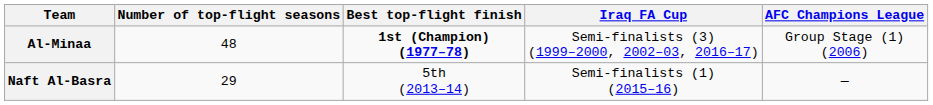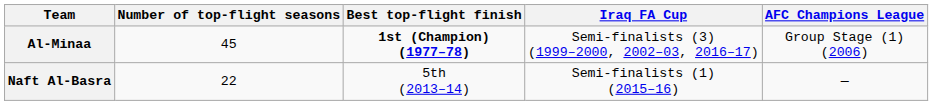 <table class="wikitable plainrowheaders" style="text-align:center;">
 <tr>
 <th scope=col>Team</th>
 <th scope=col>Number of top-flight seasons</th>
 <th scope=col>Best top-flight finish</th>
 <th scope=col><a href='#'>Iraq FA Cup</a></th>
 <th scope=col><a href='#'>AFC Champions League</a></th>
 </tr>
 <tr>
 <th scope=row style="text-align:center;">Al-Minaa</th>
-<td>48</td>
+<td>45</td>
 <td><strong>1st (Champion)<br><div>(<a href='#'>1977–78</a>)</div></strong></td>
 <td>Semi-finalists (3)<br><div>(<a href='#'>1999–2000</a>, <a href='#'>2002–03</a>, <a href='#'>2016–17</a>)</div></td>
 <td>Group Stage (1)<br><div>(<a href='#'>2006</a>)</div></td>
 </tr>
 <tr>
 <th scope=row style="text-align:center;">Naft Al-Basra</th>
-<td>29</td>
+<td>22</td>
 <td>5th<br><div>(<a href='#'>2013–14</a>)</div></td>
 <td>Semi-finalists (1)<br><div>(<a href='#'>2015–16</a>)</div></td>
 <td>—</td>
 </tr>
 </table>
